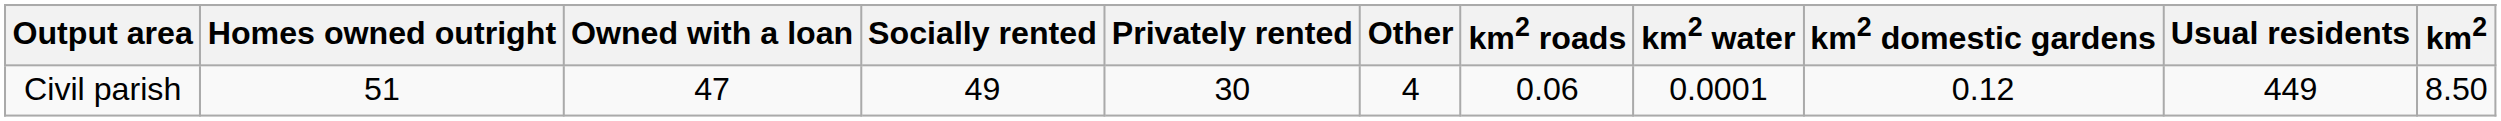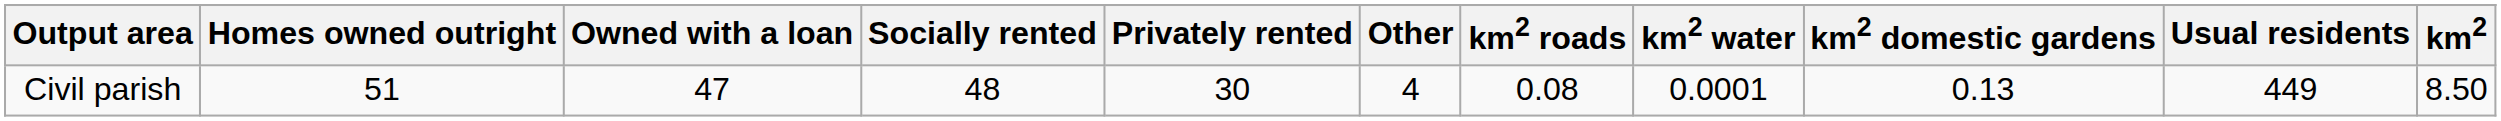 <table class="wikitable">
 <tr>
 </tr>
 <tr>
 <th>Output area</th>
 <th>Homes owned outright</th>
 <th>Owned with a loan</th>
 <th>Socially rented</th>
 <th>Privately rented</th>
 <th>Other</th>
 <th>km<sup>2</sup> roads</th>
 <th>km<sup>2</sup> water</th>
 <th>km<sup>2</sup> domestic gardens</th>
 <th>Usual residents</th>
 <th>km<sup>2</sup></th>
 </tr>
 <tr align=center>
 <td>Civil parish</td>
 <td>51</td>
 <td>47</td>
-<td>49</td>
+<td>48</td>
 <td>30</td>
 <td>4</td>
-<td>0.06</td>
+<td>0.08</td>
 <td>0.0001</td>
-<td>0.12</td>
+<td>0.13</td>
 <td>449</td>
 <td>8.50</td>
 </tr>
 </table>
